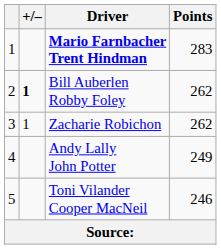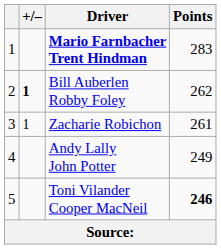 <table class="wikitable" style="font-size: 95%;">
 <tr>
 <th scope="col"></th>
 <th scope="col">+/–</th>
 <th scope="col">Driver</th>
 <th scope="col">Points</th>
 </tr>
 <tr>
 <td align=center>1</td>
 <td align="left"></td>
 <td><strong> <a href='#'>Mario Farnbacher</a><br> <a href='#'>Trent Hindman</a></strong></td>
 <td align=right>283</td>
 </tr>
 <tr>
 <td align=center>2</td>
 <td align="left"><strong> 1</strong></td>
 <td> <a href='#'>Bill Auberlen</a><br> <a href='#'>Robby Foley</a></td>
 <td align=right>262</td>
 </tr>
 <tr>
 <td align=center>3</td>
 <td align="left"> 1</td>
 <td> <a href='#'>Zacharie Robichon</a></td>
-<td align=right>262</td>
+<td align=right>261</td>
 </tr>
 <tr>
 <td align=center>4</td>
 <td align="left"></td>
 <td> <a href='#'>Andy Lally</a><br> <a href='#'>John Potter</a></td>
 <td align=right>249</td>
 </tr>
 <tr>
 <td align=center>5</td>
 <td align="left"></td>
 <td> <a href='#'>Toni Vilander</a><br> <a href='#'>Cooper MacNeil</a></td>
-<td align=right>246</td>
+<td align=right><strong>246</strong></td>
 </tr>
 <tr>
 <th colspan=5>Source:</th>
 </tr>
 </table>
